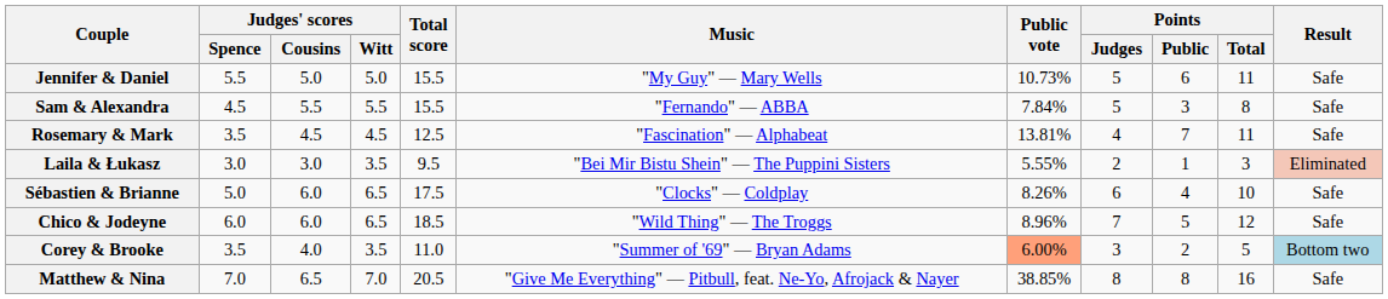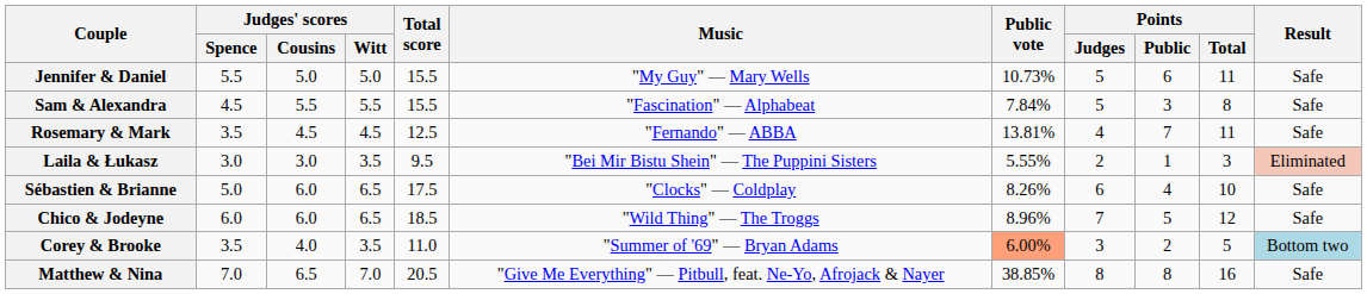 <table class="wikitable sortable" style="text-align:center; font-size:90%; width:90%">
 <tr>
 <th scope="col" rowspan=2>Couple</th>
 <th scope="col" colspan=3 class="unsortable">Judges' scores</th>
 <th scope="col" rowspan=2>Total<br>score</th>
 <th scope="col" rowspan=2 class="unsortable">Music</th>
 <th scope="col" rowspan=2>Public<br>vote</th>
 <th scope="col" colspan=3 class="unsortable">Points</th>
 <th scope="col" rowspan=2 class="unsortable">Result</th>
 </tr>
 <tr>
 <th class="unsortable">Spence</th>
 <th class="unsortable">Cousins</th>
 <th class="unsortable">Witt</th>
 <th class="unsortable">Judges</th>
 <th class="unsortable">Public</th>
 <th>Total</th>
 </tr>
 <tr>
 <th scope="row">Jennifer & Daniel</th>
 <td>5.5</td>
 <td>5.0</td>
 <td>5.0</td>
 <td>15.5</td>
 <td>"<a href='#'>My Guy</a>" — <a href='#'>Mary Wells</a></td>
 <td>10.73%</td>
 <td>5</td>
 <td>6</td>
 <td>11</td>
 <td>Safe</td>
 </tr>
 <tr>
 <th scope="row">Sam & Alexandra</th>
 <td>4.5</td>
 <td>5.5</td>
 <td>5.5</td>
 <td>15.5</td>
-<td>"<a href='#'>Fernando</a>" — <a href='#'>ABBA</a></td>
+<td>"<a href='#'>Fascination</a>" — <a href='#'>Alphabeat</a></td>
 <td>7.84%</td>
 <td>5</td>
 <td>3</td>
 <td>8</td>
 <td>Safe</td>
 </tr>
 <tr>
 <th scope="row">Rosemary & Mark</th>
 <td>3.5</td>
 <td>4.5</td>
 <td>4.5</td>
 <td>12.5</td>
-<td>"<a href='#'>Fascination</a>" — <a href='#'>Alphabeat</a></td>
+<td>"<a href='#'>Fernando</a>" — <a href='#'>ABBA</a></td>
 <td>13.81%</td>
 <td>4</td>
 <td>7</td>
 <td>11</td>
 <td>Safe</td>
 </tr>
 <tr>
 <th scope="row">Laila & Łukasz</th>
 <td>3.0</td>
 <td>3.0</td>
 <td>3.5</td>
 <td>9.5</td>
 <td>"<a href='#'>Bei Mir Bistu Shein</a>" — <a href='#'>The Puppini Sisters</a></td>
 <td>5.55%</td>
 <td>2</td>
 <td>1</td>
 <td>3</td>
 <td bgcolor="f4c7b8">Eliminated</td>
 </tr>
 <tr>
 <th scope="row">Sébastien & Brianne</th>
 <td>5.0</td>
 <td>6.0</td>
 <td>6.5</td>
 <td>17.5</td>
 <td>"<a href='#'>Clocks</a>" — <a href='#'>Coldplay</a></td>
 <td>8.26%</td>
 <td>6</td>
 <td>4</td>
 <td>10</td>
 <td>Safe</td>
 </tr>
 <tr>
 <th scope="row">Chico & Jodeyne</th>
 <td>6.0</td>
 <td>6.0</td>
 <td>6.5</td>
 <td>18.5</td>
 <td>"<a href='#'>Wild Thing</a>" — <a href='#'>The Troggs</a></td>
 <td>8.96%</td>
 <td>7</td>
 <td>5</td>
 <td>12</td>
 <td>Safe</td>
 </tr>
 <tr>
 <th scope="row">Corey & Brooke</th>
 <td>3.5</td>
 <td>4.0</td>
 <td>3.5</td>
 <td>11.0</td>
 <td>"<a href='#'>Summer of '69</a>" — <a href='#'>Bryan Adams</a></td>
 <td style="background: lightsalmon;">6.00%</td>
 <td>3</td>
 <td>2</td>
 <td>5</td>
 <td bgcolor=lightblue>Bottom two</td>
 </tr>
 <tr>
 <th scope="row">Matthew & Nina</th>
 <td>7.0</td>
 <td>6.5</td>
 <td>7.0</td>
 <td>20.5</td>
 <td>"<a href='#'>Give Me Everything</a>" — <a href='#'>Pitbull</a>, feat. <a href='#'>Ne-Yo</a>, <a href='#'>Afrojack</a> & <a href='#'>Nayer</a></td>
 <td>38.85%</td>
 <td>8</td>
 <td>8</td>
 <td>16</td>
 <td>Safe</td>
 </tr>
 </table>
